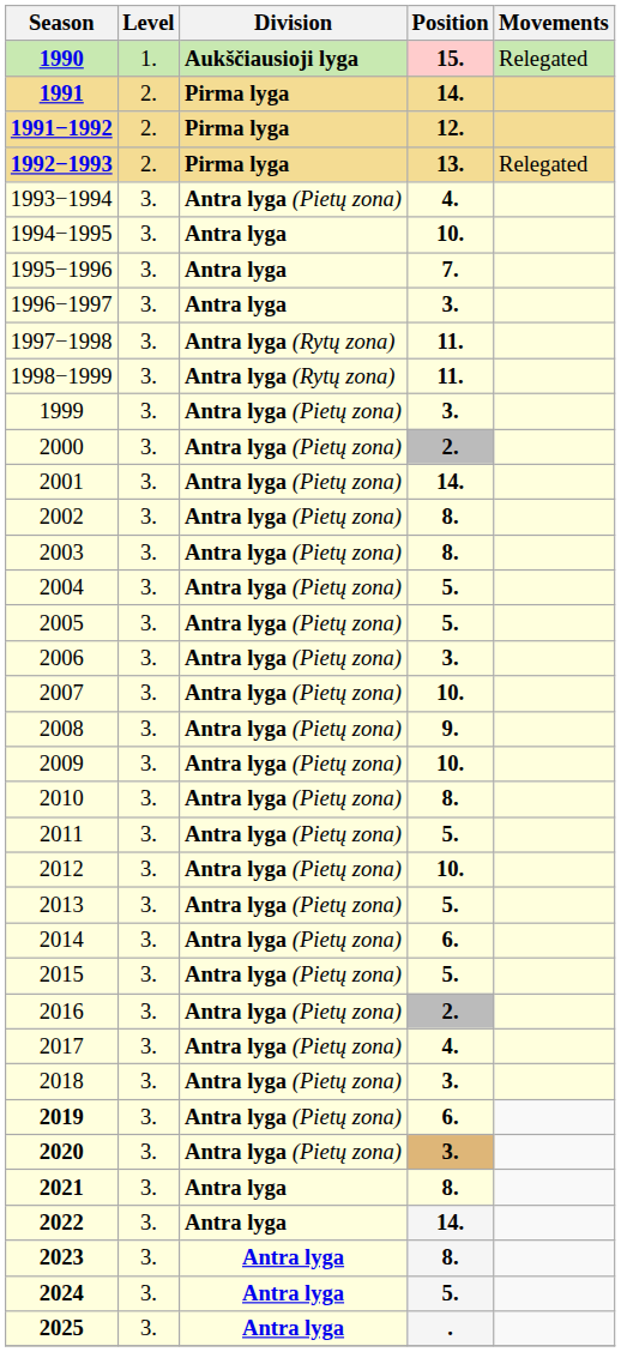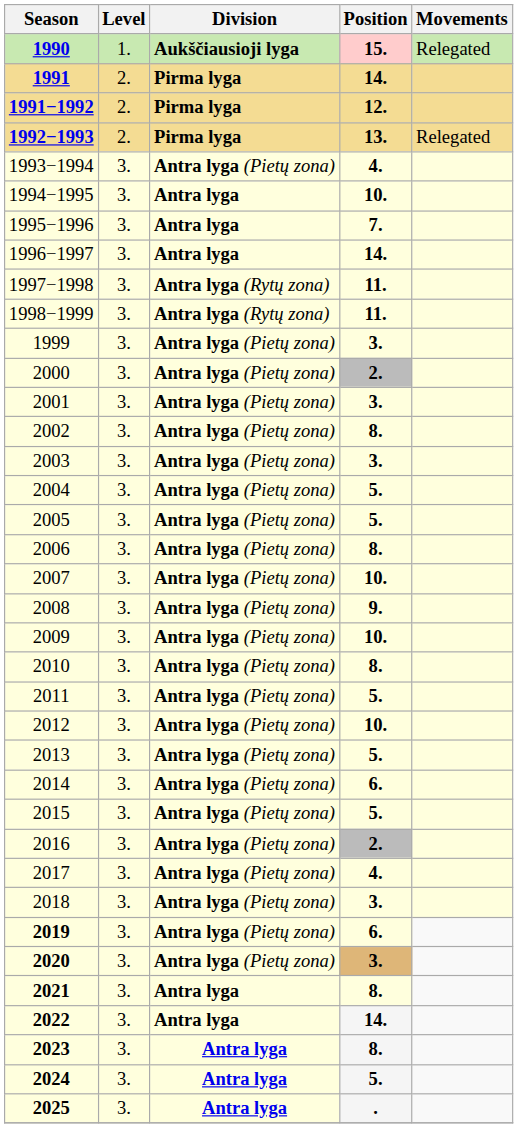 <table class="wikitable">
 <tr>
 <th>Season</th>
 <th>Level</th>
 <th>Division</th>
 <th>Position</th>
 <th>Movements</th>
 </tr>
 <tr>
 <td bgcolor="#C8E9B1" style="text-align:center;"><strong><a href='#'>1990</a></strong></td>
 <td bgcolor="#C8E9B1" style="text-align:center;">1.</td>
 <td style="background:#C8E9B1;"><strong>Aukščiausioji lyga</strong></td>
 <td bgcolor="#FFCCCC" style="text-align:center;"><strong>15.</strong></td>
 <td style="background:#C8E9B1;"> Relegated</td>
 </tr>
 <tr>
 <td bgcolor="#F4DC93" style="text-align:center;"><strong><a href='#'>1991</a></strong></td>
 <td bgcolor="#F4DC93" style="text-align:center;">2.</td>
 <td style="background:#F4DC93;"><strong>Pirma lyga</strong></td>
 <td bgcolor="#F4DC93" style="text-align:center;"><strong>14.</strong></td>
 <td style="background:#F4DC93;"></td>
 </tr>
 <tr>
 <td style="background:#F4DC93;"><strong><a href='#'>1991−1992</a></strong></td>
 <td bgcolor="#F4DC93" style="text-align:center;">2.</td>
 <td style="background:#F4DC93;"><strong>Pirma lyga</strong></td>
 <td bgcolor="#F4DC93" style="text-align:center;"><strong>12.</strong></td>
 <td style="background:#F4DC93;"></td>
 </tr>
 <tr>
 <td style="background:#F4DC93;"><strong><a href='#'>1992−1993</a></strong></td>
 <td bgcolor="#F4DC93" style="text-align:center;">2.</td>
 <td style="background:#F4DC93;"><strong>Pirma lyga</strong></td>
 <td bgcolor="#F4DC93" style="text-align:center;"><strong>13.</strong></td>
 <td style="background:#F4DC93;"> Relegated</td>
 </tr>
 <tr>
 <td style="background:#FFFFdd;">1993−1994</td>
 <td bgcolor="#ffffdd" style="text-align:center;">3.</td>
 <td style="background:#FFFFdd;"><strong>Antra lyga</strong> <em>(Pietų zona)</em></td>
 <td bgcolor="#ffffdd" style="text-align:center;"><strong>4.</strong></td>
 <td style="background:#FFFFdd;"></td>
 </tr>
 <tr>
 <td style="background:#FFFFdd;">1994−1995</td>
 <td bgcolor="#ffffdd" style="text-align:center;">3.</td>
 <td style="background:#FFFFdd;"><strong>Antra lyga</strong></td>
 <td bgcolor="#ffffdd" style="text-align:center;"><strong>10.</strong></td>
 <td style="background:#FFFFdd;"></td>
 </tr>
 <tr>
 <td style="background:#FFFFdd;">1995−1996</td>
 <td bgcolor="#ffffdd" style="text-align:center;">3.</td>
 <td style="background:#FFFFdd;"><strong>Antra lyga</strong></td>
 <td bgcolor="#ffffdd" style="text-align:center;"><strong>7.</strong></td>
 <td style="background:#FFFFdd;"></td>
 </tr>
 <tr>
 <td style="background:#FFFFdd;">1996−1997</td>
 <td bgcolor="#ffffdd" style="text-align:center;">3.</td>
 <td style="background:#FFFFdd;"><strong>Antra lyga</strong></td>
-<td bgcolor="#ffffdd" style="text-align:center;"><strong>3.</strong></td>
+<td bgcolor="#ffffdd" style="text-align:center;"><strong>14.</strong></td>
 <td style="background:#FFFFdd;"></td>
 </tr>
 <tr>
 <td style="background:#FFFFdd;">1997−1998</td>
 <td bgcolor="#ffffdd" style="text-align:center;">3.</td>
 <td style="background:#FFFFdd;"><strong>Antra lyga</strong> <em>(Rytų zona)</em></td>
 <td bgcolor="#ffffdd" style="text-align:center;"><strong>11.</strong></td>
 <td style="background:#FFFFdd;"></td>
 </tr>
 <tr>
 <td style="background:#FFFFdd;">1998−1999</td>
 <td bgcolor="#ffffdd" style="text-align:center;">3.</td>
 <td style="background:#FFFFdd;"><strong>Antra lyga</strong> <em>(Rytų zona)</em></td>
 <td bgcolor="#ffffdd" style="text-align:center;"><strong>11.</strong></td>
 <td style="background:#FFFFdd;"></td>
 </tr>
 <tr>
 <td bgcolor="#ffffdd" style="text-align:center;">1999</td>
 <td bgcolor="#ffffdd" style="text-align:center;">3.</td>
 <td style="background:#FFFFdd;"><strong>Antra lyga</strong> <em>(Pietų zona)</em></td>
 <td bgcolor="#ffffdd" style="text-align:center;"><strong>3.</strong></td>
 <td style="background:#FFFFdd;"></td>
 </tr>
 <tr>
 <td bgcolor="#ffffdd" style="text-align:center;">2000</td>
 <td bgcolor="#ffffdd" style="text-align:center;">3.</td>
 <td style="background:#FFFFdd;"><strong>Antra lyga</strong> <em>(Pietų zona)</em></td>
 <td bgcolor="#BBBBBB" style="text-align:center;"><strong>2.</strong></td>
 <td style="background:#FFFFdd;"></td>
 </tr>
 <tr>
 <td bgcolor="#ffffdd" style="text-align:center;">2001</td>
 <td bgcolor="#ffffdd" style="text-align:center;">3.</td>
 <td style="background:#FFFFdd;"><strong>Antra lyga</strong> <em>(Pietų zona)</em></td>
-<td bgcolor="#ffffdd" style="text-align:center;"><strong>14.</strong></td>
+<td bgcolor="#ffffdd" style="text-align:center;"><strong>3.</strong></td>
 <td style="background:#FFFFdd;"></td>
 </tr>
 <tr>
 <td bgcolor="#ffffdd" style="text-align:center;">2002</td>
 <td bgcolor="#ffffdd" style="text-align:center;">3.</td>
 <td style="background:#FFFFdd;"><strong>Antra lyga</strong> <em>(Pietų zona)</em></td>
 <td bgcolor="#ffffdd" style="text-align:center;"><strong>8.</strong></td>
 <td style="background:#FFFFdd;"></td>
 </tr>
 <tr>
 <td bgcolor="#ffffdd" style="text-align:center;">2003</td>
 <td bgcolor="#ffffdd" style="text-align:center;">3.</td>
 <td style="background:#FFFFdd;"><strong>Antra lyga</strong> <em>(Pietų zona)</em></td>
-<td bgcolor="#ffffdd" style="text-align:center;"><strong>8.</strong></td>
+<td bgcolor="#ffffdd" style="text-align:center;"><strong>3.</strong></td>
 <td style="background:#FFFFdd;"></td>
 </tr>
 <tr>
 <td bgcolor="#ffffdd" style="text-align:center;">2004</td>
 <td bgcolor="#ffffdd" style="text-align:center;">3.</td>
 <td style="background:#FFFFdd;"><strong>Antra lyga</strong> <em>(Pietų zona)</em></td>
 <td bgcolor="#ffffdd" style="text-align:center;"><strong>5.</strong></td>
 <td style="background:#FFFFdd;"></td>
 </tr>
 <tr>
 <td bgcolor="#ffffdd" style="text-align:center;">2005</td>
 <td bgcolor="#ffffdd" style="text-align:center;">3.</td>
 <td style="background:#FFFFdd;"><strong>Antra lyga</strong> <em>(Pietų zona)</em></td>
 <td bgcolor="#ffffdd" style="text-align:center;"><strong>5.</strong></td>
 <td style="background:#FFFFdd;"></td>
 </tr>
 <tr>
 <td bgcolor="#ffffdd" style="text-align:center;">2006</td>
 <td bgcolor="#ffffdd" style="text-align:center;">3.</td>
 <td style="background:#FFFFdd;"><strong>Antra lyga</strong> <em>(Pietų zona)</em></td>
-<td bgcolor="#ffffdd" style="text-align:center;"><strong>3.</strong></td>
+<td bgcolor="#ffffdd" style="text-align:center;"><strong>8.</strong></td>
 <td style="background:#FFFFdd;"></td>
 </tr>
 <tr>
 <td bgcolor="#ffffdd" style="text-align:center;">2007</td>
 <td bgcolor="#ffffdd" style="text-align:center;">3.</td>
 <td style="background:#FFFFdd;"><strong>Antra lyga</strong> <em>(Pietų zona)</em></td>
 <td bgcolor="#ffffdd" style="text-align:center;"><strong>10.</strong></td>
 <td style="background:#FFFFdd;"></td>
 </tr>
 <tr>
 <td bgcolor="#ffffdd" style="text-align:center;">2008</td>
 <td bgcolor="#ffffdd" style="text-align:center;">3.</td>
 <td style="background:#FFFFdd;"><strong>Antra lyga</strong> <em>(Pietų zona)</em></td>
 <td bgcolor="#ffffdd" style="text-align:center;"><strong>9.</strong></td>
 <td style="background:#FFFFdd;"></td>
 </tr>
 <tr>
 <td bgcolor="#ffffdd" style="text-align:center;">2009</td>
 <td bgcolor="#ffffdd" style="text-align:center;">3.</td>
 <td style="background:#FFFFdd;"><strong>Antra lyga</strong> <em>(Pietų zona)</em></td>
 <td bgcolor="#ffffdd" style="text-align:center;"><strong>10.</strong></td>
 <td style="background:#FFFFdd;"></td>
 </tr>
 <tr>
 <td bgcolor="#ffffdd" style="text-align:center;">2010</td>
 <td bgcolor="#ffffdd" style="text-align:center;">3.</td>
 <td style="background:#FFFFdd;"><strong>Antra lyga</strong> <em>(Pietų zona)</em></td>
 <td bgcolor="#ffffdd" style="text-align:center;"><strong>8.</strong></td>
 <td style="background:#FFFFdd;"></td>
 </tr>
 <tr>
 <td bgcolor="#ffffdd" style="text-align:center;">2011</td>
 <td bgcolor="#ffffdd" style="text-align:center;">3.</td>
 <td style="background:#FFFFdd;"><strong>Antra lyga</strong> <em>(Pietų zona)</em></td>
 <td bgcolor="#ffffdd" style="text-align:center;"><strong>5.</strong></td>
 <td style="background:#FFFFdd;"></td>
 </tr>
 <tr>
 <td bgcolor="#ffffdd" style="text-align:center;">2012</td>
 <td bgcolor="#ffffdd" style="text-align:center;">3.</td>
 <td style="background:#FFFFdd;"><strong>Antra lyga</strong> <em>(Pietų zona)</em></td>
 <td bgcolor="#ffffdd" style="text-align:center;"><strong>10.</strong></td>
 <td style="background:#FFFFdd;"></td>
 </tr>
 <tr>
 <td bgcolor="#ffffdd" style="text-align:center;">2013</td>
 <td bgcolor="#ffffdd" style="text-align:center;">3.</td>
 <td style="background:#FFFFdd;"><strong>Antra lyga</strong> <em>(Pietų zona)</em></td>
 <td bgcolor="#ffffdd" style="text-align:center;"><strong>5.</strong></td>
 <td style="background:#FFFFdd;"></td>
 </tr>
 <tr>
 <td bgcolor="#ffffdd" style="text-align:center;">2014</td>
 <td bgcolor="#ffffdd" style="text-align:center;">3.</td>
 <td style="background:#FFFFdd;"><strong>Antra lyga</strong> <em>(Pietų zona)</em></td>
 <td bgcolor="#ffffdd" style="text-align:center;"><strong>6.</strong></td>
 <td style="background:#FFFFdd;"></td>
 </tr>
 <tr>
 <td bgcolor="#ffffdd" style="text-align:center;">2015</td>
 <td bgcolor="#ffffdd" style="text-align:center;">3.</td>
 <td style="background:#FFFFdd;"><strong>Antra lyga</strong> <em>(Pietų zona)</em></td>
 <td bgcolor="#ffffdd" style="text-align:center;"><strong>5.</strong></td>
 <td style="background:#FFFFdd;"></td>
 </tr>
 <tr>
 <td bgcolor="#ffffdd" style="text-align:center;">2016</td>
 <td bgcolor="#ffffdd" style="text-align:center;">3.</td>
 <td style="background:#FFFFdd;"><strong>Antra lyga</strong> <em>(Pietų zona)</em></td>
 <td bgcolor="#BBBBBB" style="text-align:center;"><strong>2.</strong></td>
 <td style="background:#FFFFdd;"></td>
 </tr>
 <tr>
 <td bgcolor="#ffffdd" style="text-align:center;">2017</td>
 <td bgcolor="#ffffdd" style="text-align:center;">3.</td>
 <td style="background:#FFFFdd;"><strong>Antra lyga</strong> <em>(Pietų zona)</em></td>
 <td bgcolor="#ffffdd" style="text-align:center;"><strong>4.</strong></td>
 <td style="background:#FFFFdd;"></td>
 </tr>
 <tr>
 <td bgcolor="#ffffdd" style="text-align:center;">2018</td>
 <td bgcolor="#ffffdd" style="text-align:center;">3.</td>
 <td style="background:#FFFFdd;"><strong>Antra lyga</strong> <em>(Pietų zona)</em></td>
 <td bgcolor="#ffffdd" style="text-align:center;"><strong>3.</strong></td>
 <td style="background:#FFFFDD;"></td>
 </tr>
 <tr>
 <td bgcolor="#ffffdd" style="text-align:center;"><strong>2019</strong></td>
 <td bgcolor="#ffffdd" style="text-align:center;">3.</td>
 <td style="background:#FFFFdd;"><strong>Antra lyga</strong> <em>(Pietų zona)</em></td>
 <td bgcolor="#ffffdd" style="text-align:center;"><strong>6.</strong></td>
 <td></td>
 </tr>
 <tr>
 <td bgcolor="#ffffdd" style="text-align:center;"><strong>2020</strong></td>
 <td bgcolor="#ffffdd" style="text-align:center;">3.</td>
 <td style="background:#FFFFdd;"><strong>Antra lyga</strong> <em>(Pietų zona)</em></td>
 <td bgcolor="#DEB678" style="text-align:center;"><strong>3.</strong></td>
 <td></td>
 </tr>
 <tr>
 <td bgcolor="#ffffdd" style="text-align:center;"><strong>2021</strong></td>
 <td bgcolor="#ffffdd" style="text-align:center;">3.</td>
 <td style="background:#FFFFdd;"><strong>Antra lyga</strong></td>
 <td bgcolor="#ffffdd" style="text-align:center;"><strong>8.</strong></td>
 <td></td>
 </tr>
 <tr>
 <td bgcolor="#ffffdd" style="text-align:center;"><strong>2022</strong></td>
 <td bgcolor="#ffffdd" style="text-align:center;">3.</td>
 <td style="background:#FFFFdd;"><strong>Antra lyga</strong></td>
 <td bgcolor="#F5F5F5" style="text-align:center;"><strong>14.</strong></td>
 <td></td>
 </tr>
 <tr>
 <td bgcolor="#ffffdd" style="text-align:center;"><strong>2023</strong></td>
 <td bgcolor="#ffffdd" style="text-align:center;">3.</td>
 <td bgcolor="#ffffdd" style="text-align:center;"><strong><a href='#'>Antra lyga</a></strong></td>
 <td bgcolor="#F5F5F5" style="text-align:center;"><strong>8.</strong></td>
 <td></td>
 </tr>
 <tr>
 <td bgcolor="#ffffdd" style="text-align:center;"><strong>2024</strong></td>
 <td bgcolor="#ffffdd" style="text-align:center;">3.</td>
 <td bgcolor="#ffffdd" style="text-align:center;"><strong><a href='#'>Antra lyga</a></strong></td>
 <td bgcolor="#F5F5F5" style="text-align:center;"><strong>5.</strong></td>
 <td></td>
 </tr>
 <tr>
 <td bgcolor="#ffffdd" style="text-align:center;"><strong>2025</strong></td>
 <td bgcolor="#ffffdd" style="text-align:center;">3.</td>
 <td bgcolor="#ffffdd" style="text-align:center;"><strong><a href='#'>Antra lyga</a></strong></td>
 <td bgcolor="#F5F5F5" style="text-align:center;"><strong>.</strong></td>
 <td></td>
 </tr>
 <tr>
 </tr>
 </table>
